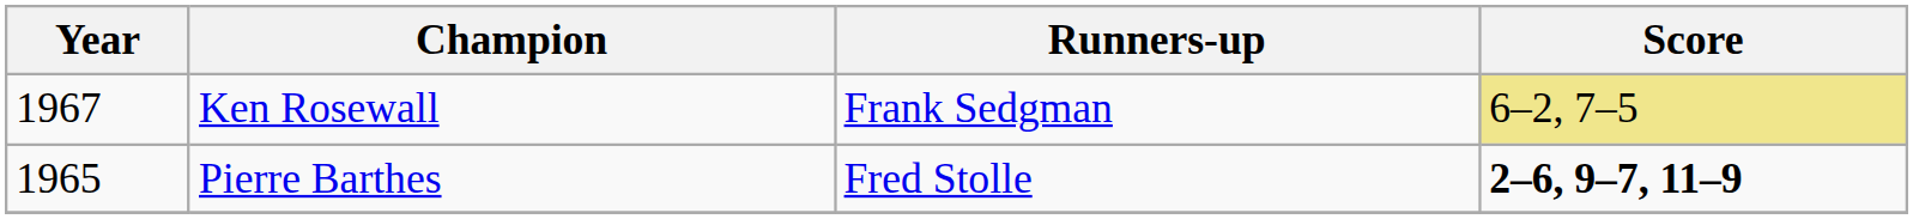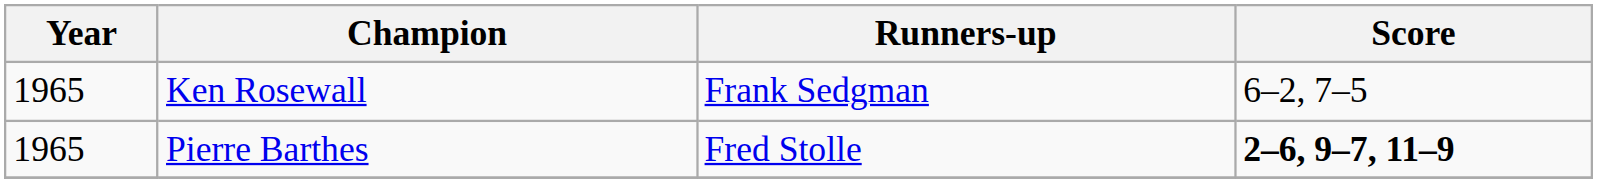 <table class="wikitable" style="font-size:98%;">
 <tr>
 <th style="width:60px;">Year</th>
 <th style="width:230px;">Champion</th>
 <th style="width:230px;">Runners-up</th>
 <th style="width:150px;">Score</th>
 </tr>
 <tr>
-<td>1967</td>
+<td>1965</td>
 <td> <a href='#'>Ken Rosewall</a></td>
 <td> <a href='#'>Frank Sedgman</a></td>
-<td style="background: khaki;">6–2, 7–5</td>
+<td>6–2, 7–5</td>
 </tr>
 <tr>
 <td>1965</td>
 <td> <a href='#'>Pierre Barthes</a></td>
 <td> <a href='#'>Fred Stolle</a></td>
 <td><strong>2–6, 9–7, 11–9</strong></td>
 </tr>
 <tr>
 </tr>
 </table>
